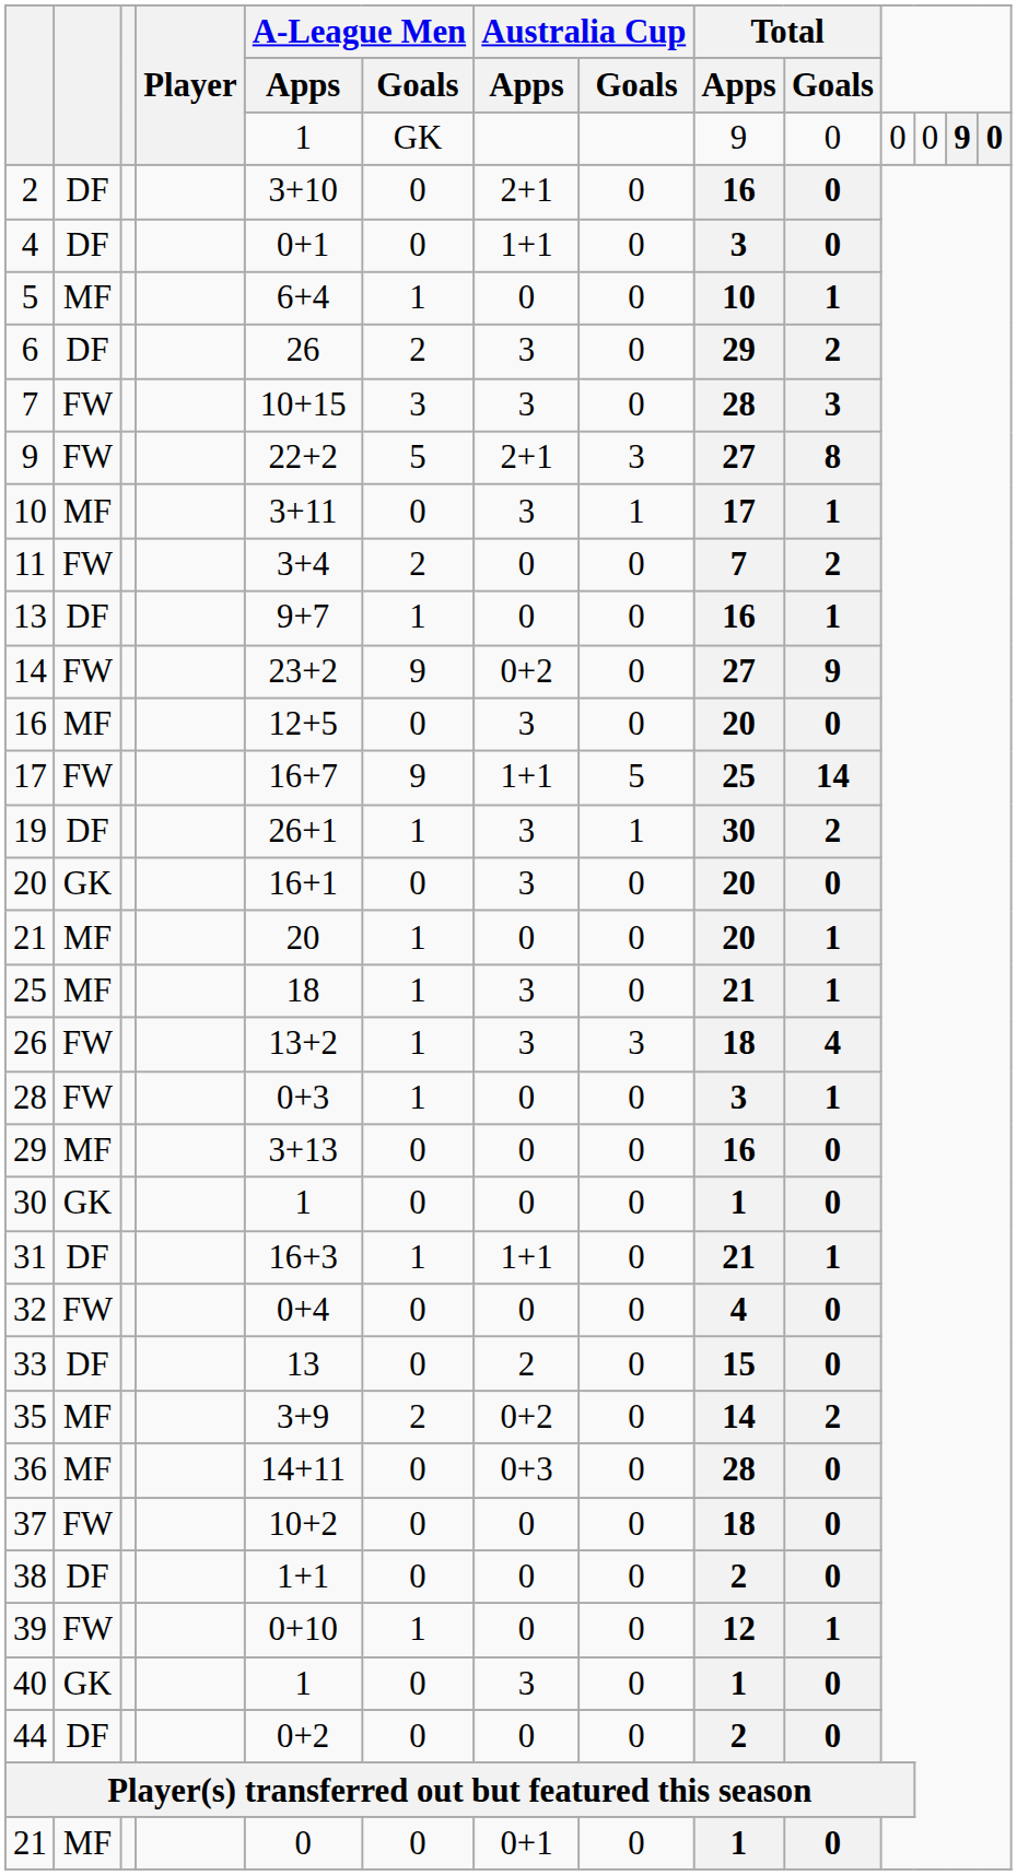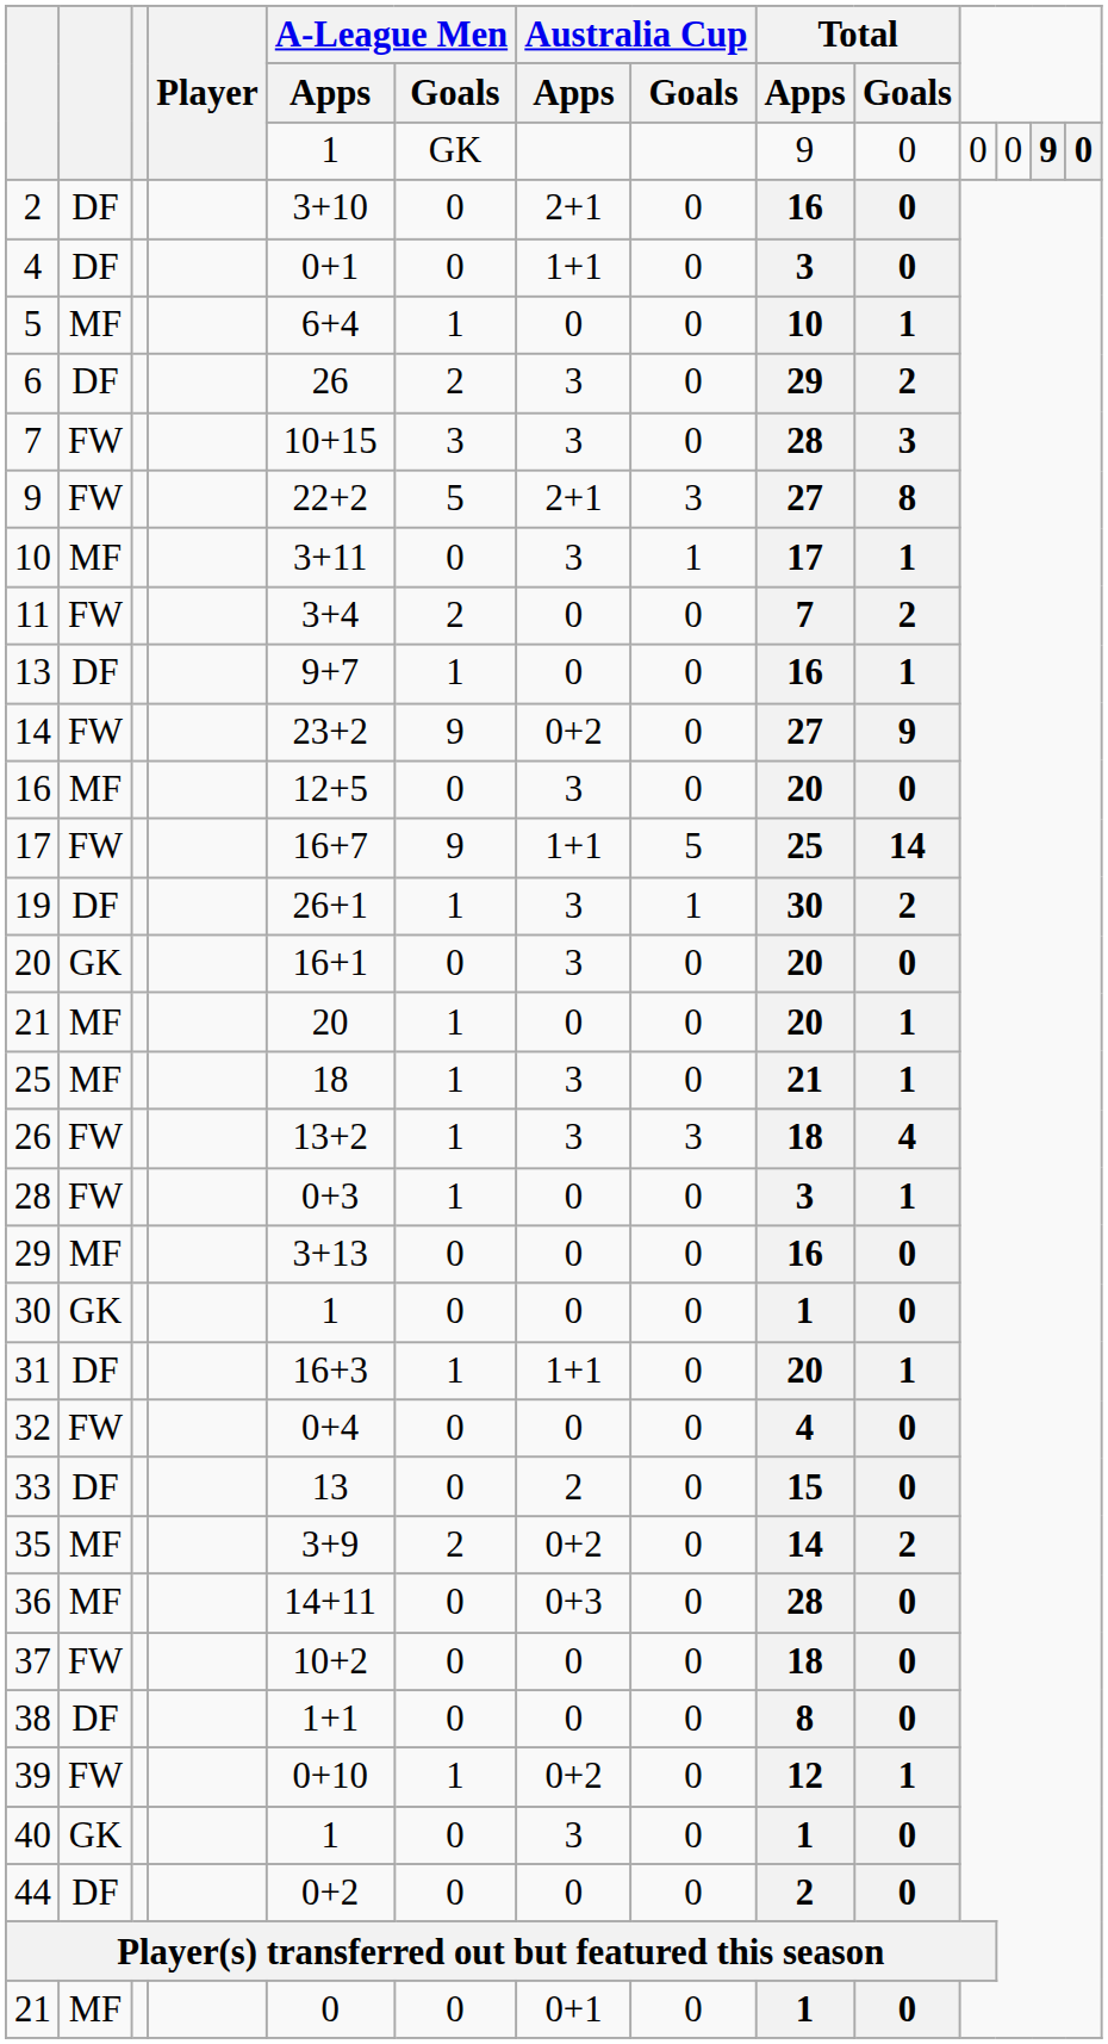 <table class="wikitable sortable" style="text-align:center;">
 <tr>
 <th rowspan="3"></th>
 <th rowspan="3"></th>
 <th rowspan="3"></th>
 <th rowspan="3">Player</th>
 <th colspan="2"><a href='#'>A-League Men</a></th>
 <th colspan="2"><a href='#'>Australia Cup</a></th>
 <th colspan="2">Total</th>
 </tr>
 <tr>
 <th>Apps</th>
 <th>Goals</th>
 <th>Apps</th>
 <th>Goals</th>
 <th>Apps</th>
 <th>Goals</th>
 </tr>
 <tr>
 <td>1</td>
 <td>GK</td>
 <td></td>
 <td align="left"><br></td>
 <td>9</td>
 <td>0<br></td>
 <td>0</td>
 <td>0<br></td>
 <th>9</th>
 <th>0</th>
 </tr>
 <tr>
 <td>2</td>
 <td>DF</td>
 <td></td>
 <td align="left"><br></td>
 <td>3+10</td>
 <td>0<br></td>
 <td>2+1</td>
 <td>0<br></td>
 <th>16</th>
 <th>0</th>
 </tr>
 <tr>
 <td>4</td>
 <td>DF</td>
 <td></td>
 <td align="left"><br></td>
 <td>0+1</td>
 <td>0<br></td>
 <td>1+1</td>
 <td>0<br></td>
 <th>3</th>
 <th>0</th>
 </tr>
 <tr>
 <td>5</td>
 <td>MF</td>
 <td></td>
 <td align="left"><br></td>
 <td>6+4</td>
 <td>1<br></td>
 <td>0</td>
 <td>0<br></td>
 <th>10</th>
 <th>1</th>
 </tr>
 <tr>
 <td>6</td>
 <td>DF</td>
 <td></td>
 <td align="left"><br></td>
 <td>26</td>
 <td>2<br></td>
 <td>3</td>
 <td>0<br></td>
 <th>29</th>
 <th>2</th>
 </tr>
 <tr>
 <td>7</td>
 <td>FW</td>
 <td></td>
 <td align="left"><br></td>
 <td>10+15</td>
 <td>3<br></td>
 <td>3</td>
 <td>0<br></td>
 <th>28</th>
 <th>3</th>
 </tr>
 <tr>
 <td>9</td>
 <td>FW</td>
 <td></td>
 <td align="left"><br></td>
 <td>22+2</td>
 <td>5<br></td>
 <td>2+1</td>
 <td>3<br></td>
 <th>27</th>
 <th>8</th>
 </tr>
 <tr>
 <td>10</td>
 <td>MF</td>
 <td></td>
 <td align="left"><br></td>
 <td>3+11</td>
 <td>0<br></td>
 <td>3</td>
 <td>1<br></td>
 <th>17</th>
 <th>1</th>
 </tr>
 <tr>
 <td>11</td>
 <td>FW</td>
 <td></td>
 <td align="left"><br></td>
 <td>3+4</td>
 <td>2<br></td>
 <td>0</td>
 <td>0<br></td>
 <th>7</th>
 <th>2</th>
 </tr>
 <tr>
 <td>13</td>
 <td>DF</td>
 <td></td>
 <td align="left"><br></td>
 <td>9+7</td>
 <td>1<br></td>
 <td>0</td>
 <td>0<br></td>
 <th>16</th>
 <th>1</th>
 </tr>
 <tr>
 <td>14</td>
 <td>FW</td>
 <td></td>
 <td align="left"><br></td>
 <td>23+2</td>
 <td>9<br></td>
 <td>0+2</td>
 <td>0<br></td>
 <th>27</th>
 <th>9</th>
 </tr>
 <tr>
 <td>16</td>
 <td>MF</td>
 <td></td>
 <td align="left"><br></td>
 <td>12+5</td>
 <td>0<br></td>
 <td>3</td>
 <td>0<br></td>
 <th>20</th>
 <th>0</th>
 </tr>
 <tr>
 <td>17</td>
 <td>FW</td>
 <td></td>
 <td align="left"><br></td>
 <td>16+7</td>
 <td>9<br></td>
 <td>1+1</td>
 <td>5<br></td>
 <th>25</th>
 <th>14</th>
 </tr>
 <tr>
 <td>19</td>
 <td>DF</td>
 <td></td>
 <td align="left"><br></td>
 <td>26+1</td>
 <td>1<br></td>
 <td>3</td>
 <td>1<br></td>
 <th>30</th>
 <th>2</th>
 </tr>
 <tr>
 <td>20</td>
 <td>GK</td>
 <td></td>
 <td align="left"><br></td>
 <td>16+1</td>
 <td>0<br></td>
 <td>3</td>
 <td>0<br></td>
 <th>20</th>
 <th>0</th>
 </tr>
 <tr>
 <td>21</td>
 <td>MF</td>
 <td></td>
 <td align="left"><br></td>
 <td>20</td>
 <td>1<br></td>
 <td>0</td>
 <td>0<br></td>
 <th>20</th>
 <th>1</th>
 </tr>
 <tr>
 <td>25</td>
 <td>MF</td>
 <td></td>
 <td align="left"><br></td>
 <td>18</td>
 <td>1<br></td>
 <td>3</td>
 <td>0<br></td>
 <th>21</th>
 <th>1</th>
 </tr>
 <tr>
 <td>26</td>
 <td>FW</td>
 <td></td>
 <td align="left"><br></td>
 <td>13+2</td>
 <td>1<br></td>
 <td>3</td>
 <td>3<br></td>
 <th>18</th>
 <th>4</th>
 </tr>
 <tr>
 <td>28</td>
 <td>FW</td>
 <td></td>
 <td align="left"><br></td>
 <td>0+3</td>
 <td>1<br></td>
 <td>0</td>
 <td>0<br></td>
 <th>3</th>
 <th>1</th>
 </tr>
 <tr>
 <td>29</td>
 <td>MF</td>
 <td></td>
 <td align="left"><br></td>
 <td>3+13</td>
 <td>0<br></td>
 <td>0</td>
 <td>0<br></td>
 <th>16</th>
 <th>0</th>
 </tr>
 <tr>
 <td>30</td>
 <td>GK</td>
 <td></td>
 <td align="left"><br></td>
 <td>1</td>
 <td>0<br></td>
 <td>0</td>
 <td>0<br></td>
 <th>1</th>
 <th>0</th>
 </tr>
 <tr>
 <td>31</td>
 <td>DF</td>
 <td></td>
 <td align="left"><br></td>
 <td>16+3</td>
 <td>1<br></td>
 <td>1+1</td>
 <td>0<br></td>
-<th>21</th>
+<th>20</th>
 <th>1</th>
 </tr>
 <tr>
 <td>32</td>
 <td>FW</td>
 <td></td>
 <td align="left"><br></td>
 <td>0+4</td>
 <td>0<br></td>
 <td>0</td>
 <td>0<br></td>
 <th>4</th>
 <th>0</th>
 </tr>
 <tr>
 <td>33</td>
 <td>DF</td>
 <td></td>
 <td align="left"><br></td>
 <td>13</td>
 <td>0<br></td>
 <td>2</td>
 <td>0<br></td>
 <th>15</th>
 <th>0</th>
 </tr>
 <tr>
 <td>35</td>
 <td>MF</td>
 <td></td>
 <td align="left"><br></td>
 <td>3+9</td>
 <td>2<br></td>
 <td>0+2</td>
 <td>0<br></td>
 <th>14</th>
 <th>2</th>
 </tr>
 <tr>
 <td>36</td>
 <td>MF</td>
 <td></td>
 <td align="left"><br></td>
 <td>14+11</td>
 <td>0<br></td>
 <td>0+3</td>
 <td>0<br></td>
 <th>28</th>
 <th>0</th>
 </tr>
 <tr>
 <td>37</td>
 <td>FW</td>
 <td></td>
 <td align="left"><br></td>
 <td>10+2</td>
 <td>0<br></td>
 <td>0</td>
 <td>0<br></td>
 <th>18</th>
 <th>0</th>
 </tr>
 <tr>
 <td>38</td>
 <td>DF</td>
 <td></td>
 <td align="left"><br></td>
 <td>1+1</td>
 <td>0<br></td>
 <td>0</td>
 <td>0<br></td>
-<th>2</th>
+<th>8</th>
 <th>0</th>
 </tr>
 <tr>
 <td>39</td>
 <td>FW</td>
 <td></td>
 <td align="left"><br></td>
 <td>0+10</td>
 <td>1<br></td>
-<td>0</td>
+<td>0+2</td>
 <td>0<br></td>
 <th>12</th>
 <th>1</th>
 </tr>
 <tr>
 <td>40</td>
 <td>GK</td>
 <td></td>
 <td align="left"><br></td>
 <td>1</td>
 <td>0<br></td>
 <td>3</td>
 <td>0<br></td>
 <th>1</th>
 <th>0</th>
 </tr>
 <tr>
 <td>44</td>
 <td>DF</td>
 <td></td>
 <td align="left"><br></td>
 <td>0+2</td>
 <td>0<br></td>
 <td>0</td>
 <td>0<br></td>
 <th>2</th>
 <th>0</th>
 </tr>
 <tr class=sortbottom>
 <th colspan="11">Player(s) transferred out but featured this season</th>
 </tr>
 <tr class=sortbottom>
 <td>21</td>
 <td>MF</td>
 <td></td>
 <td align="left"><br></td>
 <td>0</td>
 <td>0<br></td>
 <td>0+1</td>
 <td>0<br></td>
 <th>1</th>
 <th>0</th>
 </tr>
 </table>
